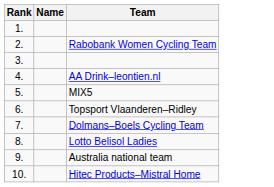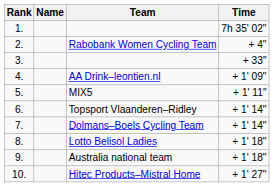 <table class=wikitable style="font-size:95%">
 <tr>
 <th>Rank</th>
 <th>Name</th>
 <th>Team</th>
+<th>Time</th>
 </tr>
 <tr>
 <td align="center">1.</td>
 <td></td>
 <td align="left"></td>
+<td align="right">7h 35' 02"</td>
 </tr>
 <tr>
 <td align="center">2.</td>
 <td></td>
 <td align="left"><a href='#'>Rabobank Women Cycling Team</a></td>
+<td align="right">+ 4"</td>
 </tr>
 <tr>
 <td align="center">3.</td>
 <td></td>
 <td align="left"></td>
+<td align="right">+ 33"</td>
 </tr>
 <tr>
 <td align="center">4.</td>
 <td></td>
 <td align="left"><a href='#'>AA Drink–leontien.nl</a></td>
+<td align="right">+ 1' 09"</td>
 </tr>
 <tr>
 <td align="center">5.</td>
 <td></td>
 <td align="left">MIX5</td>
+<td align="right">+ 1' 11"</td>
 </tr>
 <tr>
 <td align="center">6.</td>
 <td></td>
 <td align="left">Topsport Vlaanderen–Ridley</td>
+<td align="right">+ 1' 14"</td>
 </tr>
 <tr>
 <td align="center">7.</td>
 <td></td>
 <td align="left"><a href='#'>Dolmans–Boels Cycling Team</a></td>
+<td align="right">+ 1' 14"</td>
 </tr>
 <tr>
 <td align="center">8.</td>
 <td></td>
 <td align="left"><a href='#'>Lotto Belisol Ladies</a></td>
+<td align="right">+ 1' 18"</td>
 </tr>
 <tr>
 <td align="center">9.</td>
 <td></td>
 <td align="left">Australia national team</td>
+<td align="right">+ 1' 18"</td>
 </tr>
 <tr>
 <td align="center">10.</td>
 <td></td>
 <td align="left"><a href='#'>Hitec Products–Mistral Home</a></td>
+<td align="right">+ 1' 27"</td>
 </tr>
 </table>
